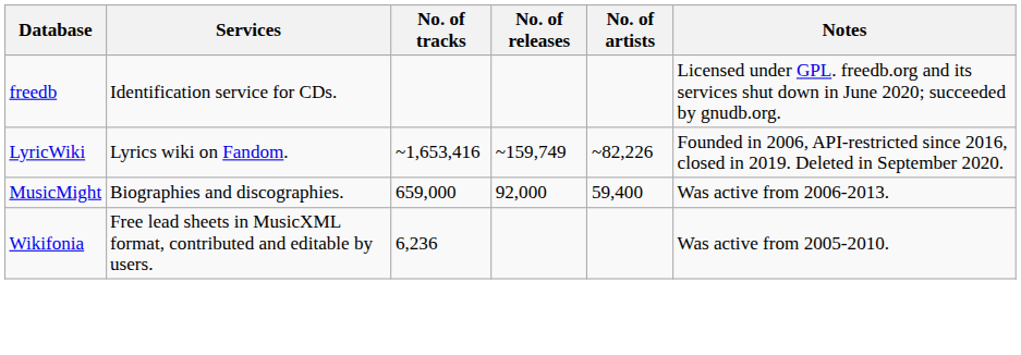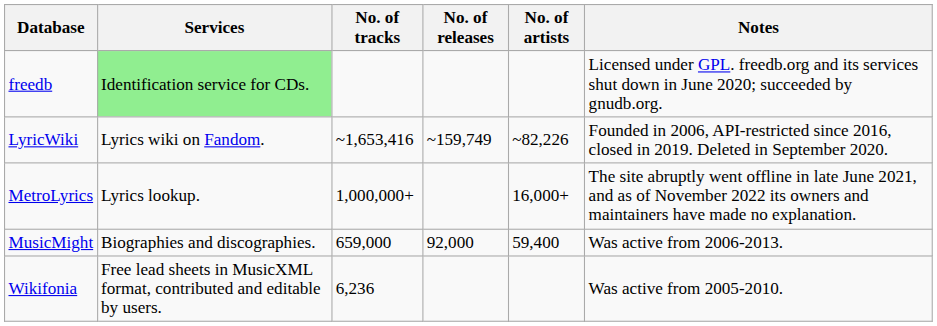 <table class="wikitable sortable">
 <tr>
 <th>Database</th>
 <th>Services</th>
 <th data-sort-type="number">No. of tracks</th>
 <th data-sort-type="number">No. of releases</th>
 <th data-sort-type="number">No. of artists</th>
 <th>Notes</th>
 </tr>
 <tr>
 <td><a href='#'>freedb</a></td>
-<td>Identification service for CDs.</td>
+<td style="background: lightgreen;">Identification service for CDs.</td>
 <td></td>
 <td></td>
 <td></td>
 <td>Licensed under <a href='#'>GPL</a>. freedb.org and its services shut down in June 2020; succeeded by gnudb.org.</td>
 </tr>
 <tr>
 <td><a href='#'>LyricWiki</a></td>
 <td>Lyrics wiki on <a href='#'>Fandom</a>.</td>
 <td data-sort-value="1653416">~1,653,416</td>
 <td data-sort-value="159749">~159,749</td>
 <td data-sort-value="82226">~82,226</td>
 <td>Founded in 2006, API-restricted since 2016, closed in 2019. Deleted in September 2020.</td>
+</tr>
+<tr>
+<td><a href='#'>MetroLyrics</a></td>
+<td>Lyrics lookup.</td>
+<td>1,000,000+</td>
+<td></td>
+<td>16,000+</td>
+<td>The site abruptly went offline in late June 2021, and as of November 2022 its owners and maintainers have made no explanation.</td>
 </tr>
 <tr>
 <td><a href='#'>MusicMight</a></td>
 <td>Biographies and discographies.</td>
 <td>659,000</td>
 <td>92,000</td>
 <td>59,400</td>
 <td>Was active from 2006-2013.</td>
 </tr>
 <tr>
 <td><a href='#'>Wikifonia</a></td>
 <td>Free lead sheets in MusicXML format, contributed and editable by users.</td>
 <td>6,236</td>
 <td></td>
 <td></td>
 <td>Was active from 2005-2010.</td>
 </tr>
 </table>
